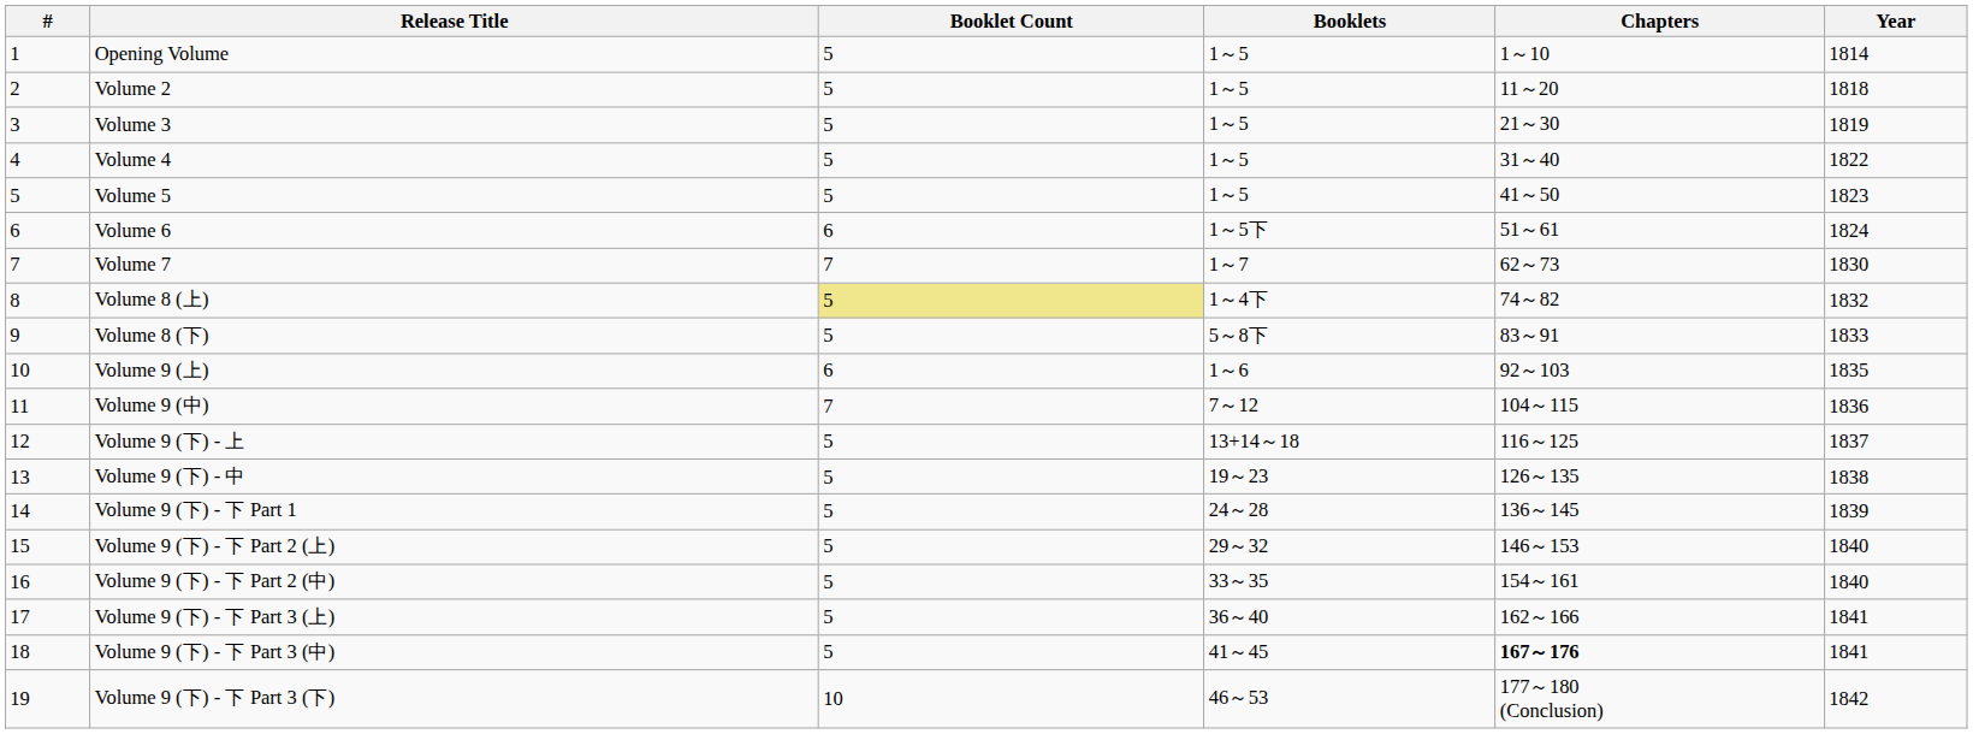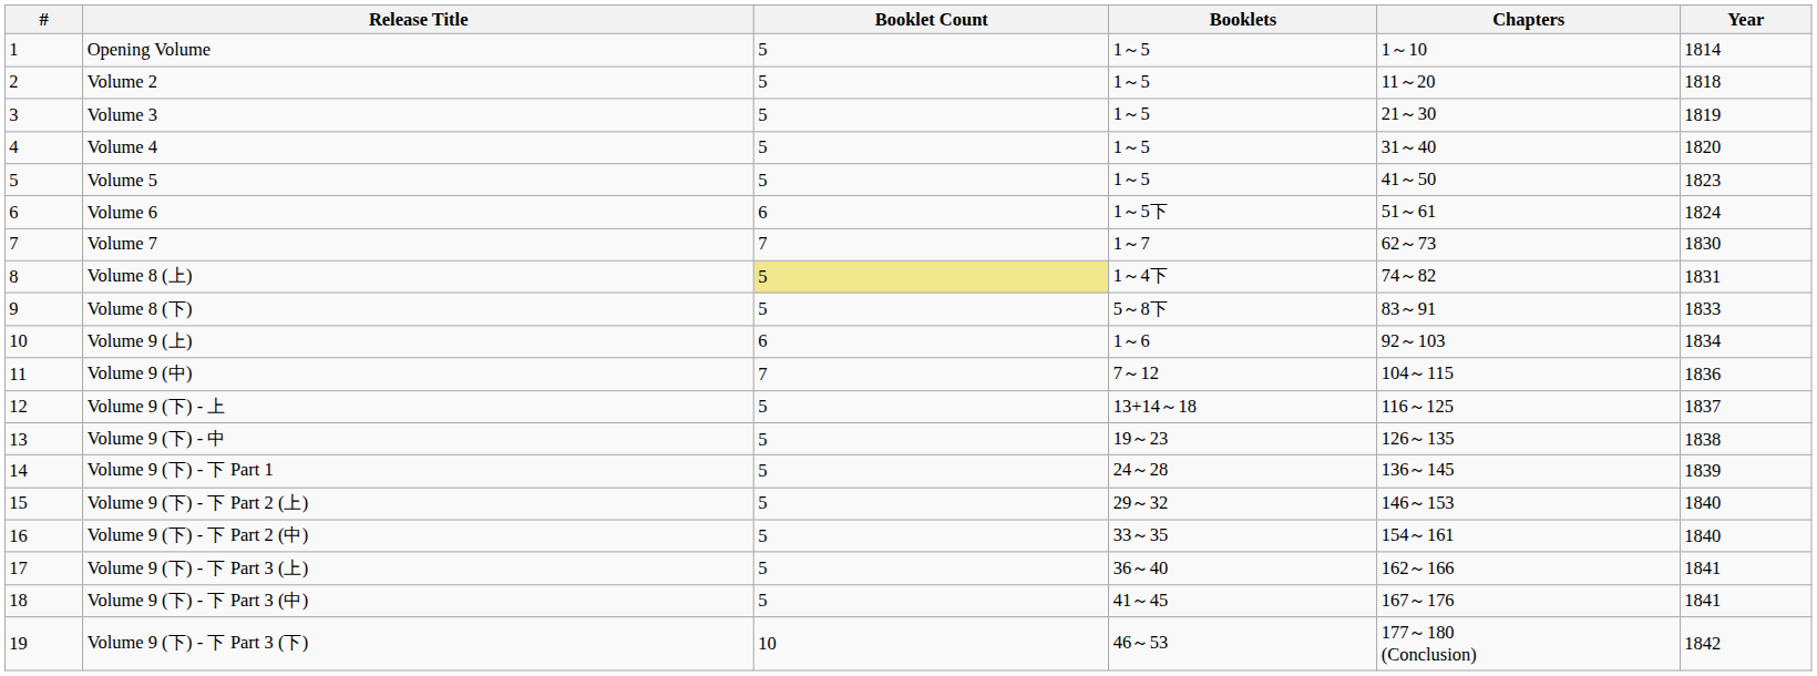 <table class="wikitable mw-collapsible mw-collapsed" style="width: 100%;">
 <tr>
 <th>#</th>
 <th>Release Title</th>
 <th>Booklet Count</th>
 <th>Booklets</th>
 <th>Chapters</th>
 <th>Year</th>
 </tr>
 <tr>
 <td>1</td>
 <td>Opening Volume</td>
 <td>5</td>
 <td>1～5</td>
 <td>1～10</td>
 <td>1814</td>
 </tr>
 <tr>
 <td>2</td>
 <td>Volume 2</td>
 <td>5</td>
 <td>1～5</td>
 <td>11～20</td>
 <td>1818</td>
 </tr>
 <tr>
 <td>3</td>
 <td>Volume 3</td>
 <td>5</td>
 <td>1～5</td>
 <td>21～30</td>
 <td>1819</td>
 </tr>
 <tr>
 <td>4</td>
 <td>Volume 4</td>
 <td>5</td>
 <td>1～5</td>
 <td>31～40</td>
-<td>1822</td>
+<td>1820</td>
 </tr>
 <tr>
 <td>5</td>
 <td>Volume 5</td>
 <td>5</td>
 <td>1～5</td>
 <td>41～50</td>
 <td>1823</td>
 </tr>
 <tr>
 <td>6</td>
 <td>Volume 6</td>
 <td>6</td>
 <td>1～5下</td>
 <td>51～61</td>
 <td>1824</td>
 </tr>
 <tr>
 <td>7</td>
 <td>Volume 7</td>
 <td>7</td>
 <td>1～7</td>
 <td>62～73</td>
 <td>1830</td>
 </tr>
 <tr>
 <td>8</td>
 <td>Volume 8 (上)</td>
 <td style="background: khaki;">5</td>
 <td>1～4下</td>
 <td>74～82</td>
-<td>1832</td>
+<td>1831</td>
 </tr>
 <tr>
 <td>9</td>
 <td>Volume 8 (下)</td>
 <td>5</td>
 <td>5～8下</td>
 <td>83～91</td>
 <td>1833</td>
 </tr>
 <tr>
 <td>10</td>
 <td>Volume 9 (上)</td>
 <td>6</td>
 <td>1～6</td>
 <td>92～103</td>
-<td>1835</td>
+<td>1834</td>
 </tr>
 <tr>
 <td>11</td>
 <td>Volume 9 (中)</td>
 <td>7</td>
 <td>7～12</td>
 <td>104～115</td>
 <td>1836</td>
 </tr>
 <tr>
 <td>12</td>
 <td>Volume 9 (下) - 上</td>
 <td>5</td>
 <td>13+14～18</td>
 <td>116～125</td>
 <td>1837</td>
 </tr>
 <tr>
 <td>13</td>
 <td>Volume 9 (下) - 中</td>
 <td>5</td>
 <td>19～23</td>
 <td>126～135</td>
 <td>1838</td>
 </tr>
 <tr>
 <td>14</td>
 <td>Volume 9 (下) - 下 Part 1</td>
 <td>5</td>
 <td>24～28</td>
 <td>136～145</td>
 <td>1839</td>
 </tr>
 <tr>
 <td>15</td>
 <td>Volume 9 (下) - 下 Part 2 (上)</td>
 <td>5</td>
 <td>29～32</td>
 <td>146～153</td>
 <td>1840</td>
 </tr>
 <tr>
 <td>16</td>
 <td>Volume 9 (下) - 下 Part 2 (中)</td>
 <td>5</td>
 <td>33～35</td>
 <td>154～161</td>
 <td>1840</td>
 </tr>
 <tr>
 <td>17</td>
 <td>Volume 9 (下) - 下 Part 3 (上)</td>
 <td>5</td>
 <td>36～40</td>
 <td>162～166</td>
 <td>1841</td>
 </tr>
 <tr>
 <td>18</td>
 <td>Volume 9 (下) - 下 Part 3 (中)</td>
 <td>5</td>
 <td>41～45</td>
-<td><strong>167～176</strong></td>
+<td>167～176</td>
 <td>1841</td>
 </tr>
 <tr>
 <td>19</td>
 <td>Volume 9 (下) - 下 Part 3 (下)</td>
 <td>10</td>
 <td>46～53</td>
 <td>177～180<br>(Conclusion)</td>
 <td>1842</td>
 </tr>
 </table>
